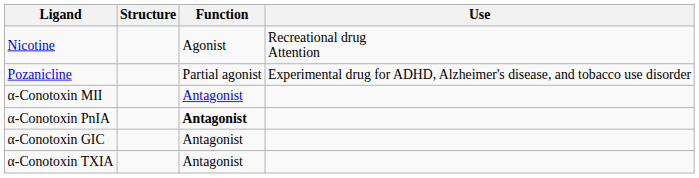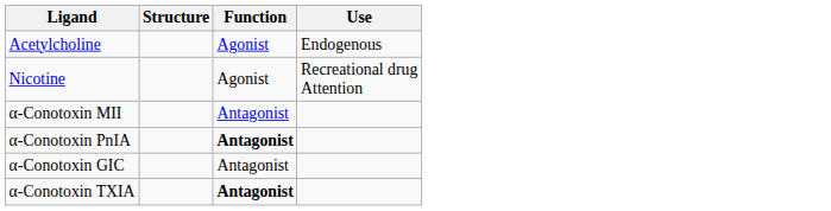 <table class="wikitable">
 <tr>
 <th>Ligand</th>
 <th>Structure</th>
 <th>Function</th>
 <th>Use</th>
 </tr>
 <tr>
+<td><a href='#'>Acetylcholine</a></td>
+<td></td>
+<td><a href='#'>Agonist</a></td>
+<td>Endogenous</td>
+</tr>
+<tr>
 <td><a href='#'>Nicotine</a></td>
 <td></td>
 <td>Agonist</td>
 <td>Recreational drug<br>Attention</td>
-</tr>
-<tr>
-<td><a href='#'>Pozanicline</a></td>
-<td></td>
-<td>Partial agonist</td>
-<td>Experimental drug for ADHD,  Alzheimer's disease, and tobacco use disorder</td>
 </tr>
 <tr>
 <td>α-Conotoxin MII</td>
 <td></td>
 <td><a href='#'>Antagonist</a></td>
 <td></td>
 </tr>
 <tr>
 <td>α-Conotoxin PnIA</td>
 <td></td>
 <td><strong>Antagonist</strong></td>
 <td></td>
 </tr>
 <tr>
 <td>α-Conotoxin GIC</td>
 <td></td>
 <td>Antagonist</td>
 <td></td>
 </tr>
 <tr>
 <td>α-Conotoxin TXIA</td>
 <td></td>
-<td>Antagonist</td>
+<td><strong>Antagonist</strong></td>
 <td></td>
 </tr>
 </table>
